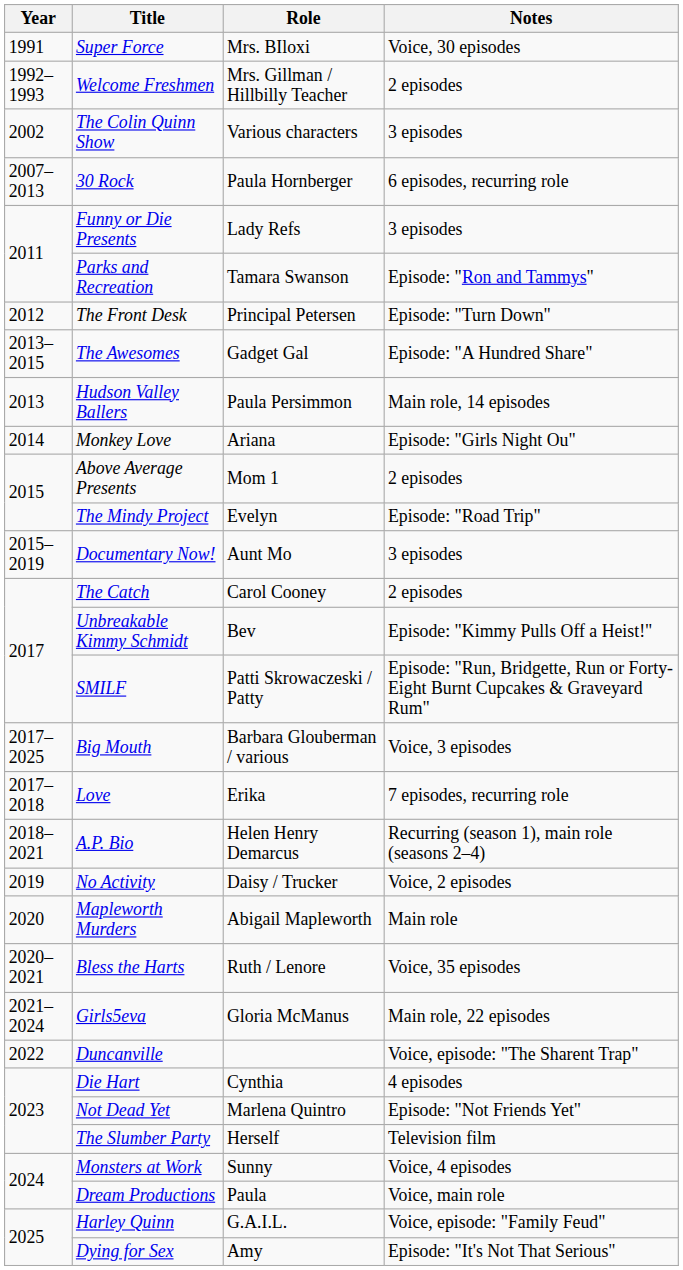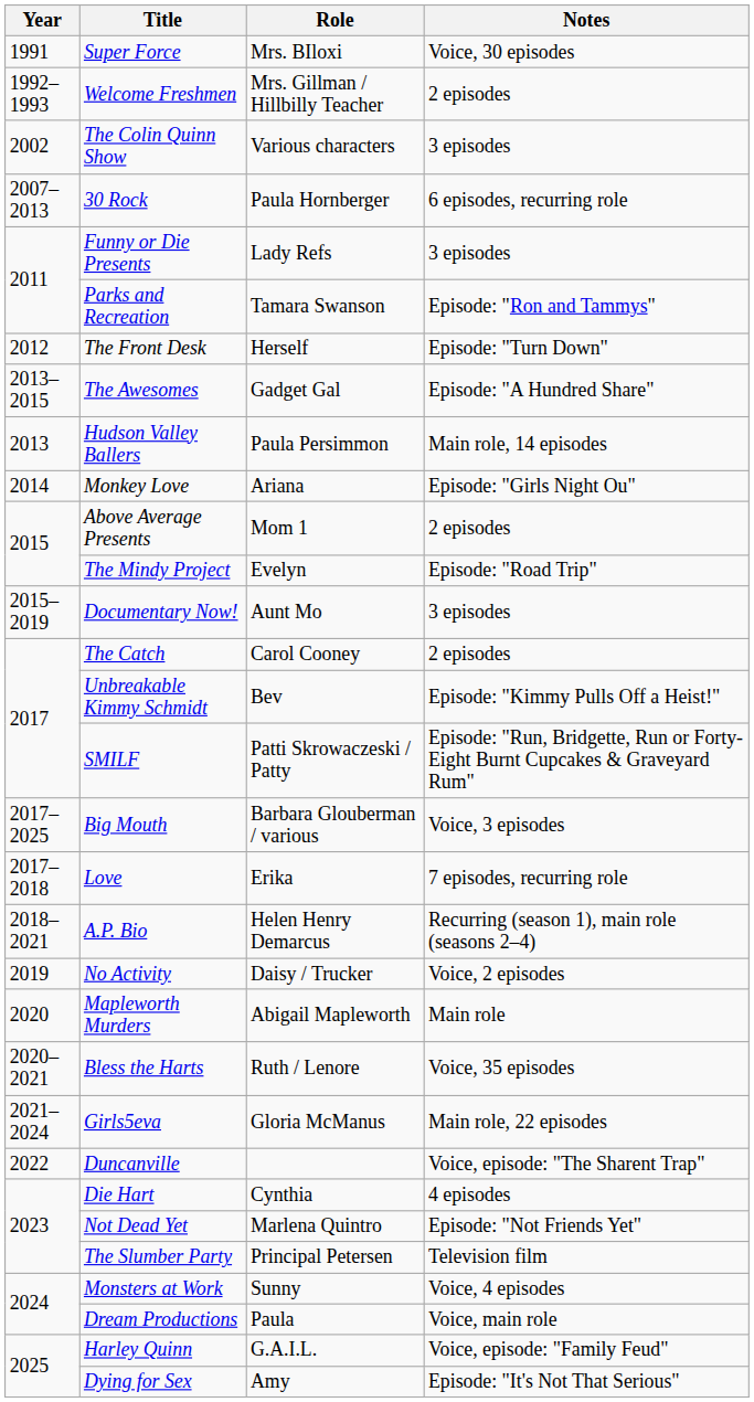 <table class="wikitable sortable">
 <tr>
 <th scope="col">Year</th>
 <th scope="col">Title</th>
 <th scope="col">Role</th>
 <th scope="col" class="unsortable">Notes</th>
 </tr>
 <tr>
 <td>1991</td>
 <td><em><a href='#'>Super Force</a></em></td>
 <td>Mrs. BIloxi</td>
 <td>Voice, 30 episodes</td>
 </tr>
 <tr>
 <td>1992–1993</td>
 <td><em><a href='#'>Welcome Freshmen</a></em></td>
 <td>Mrs. Gillman / Hillbilly Teacher</td>
 <td>2 episodes</td>
 </tr>
 <tr>
 <td>2002</td>
 <td><em><a href='#'>The Colin Quinn Show</a></em></td>
 <td>Various characters</td>
 <td>3 episodes</td>
 </tr>
 <tr>
 <td>2007–2013</td>
 <td><em><a href='#'>30 Rock</a></em></td>
 <td>Paula Hornberger</td>
 <td>6 episodes, recurring role</td>
 </tr>
 <tr>
 <td rowspan="2">2011</td>
 <td><em><a href='#'>Funny or Die Presents</a></em></td>
 <td>Lady Refs</td>
 <td>3 episodes</td>
 </tr>
 <tr>
 <td><em><a href='#'>Parks and Recreation</a></em></td>
 <td>Tamara Swanson</td>
 <td>Episode: "<a href='#'>Ron and Tammys</a>"</td>
 </tr>
 <tr>
 <td>2012</td>
 <td><em>The Front Desk</em></td>
-<td>Principal Petersen</td>
+<td>Herself</td>
 <td>Episode: "Turn Down"</td>
 </tr>
 <tr>
 <td>2013–2015</td>
 <td><em><a href='#'>The Awesomes</a></em></td>
 <td>Gadget Gal</td>
 <td>Episode: "A Hundred Share"</td>
 </tr>
 <tr>
 <td>2013</td>
 <td><em><a href='#'>Hudson Valley Ballers</a></em></td>
 <td>Paula Persimmon</td>
 <td>Main role, 14 episodes</td>
 </tr>
 <tr>
 <td>2014</td>
 <td><em>Monkey Love</em></td>
 <td>Ariana</td>
 <td>Episode: "Girls Night Ou"</td>
 </tr>
 <tr>
 <td rowspan="2">2015</td>
 <td><em>Above Average Presents</em></td>
 <td>Mom 1</td>
 <td>2 episodes</td>
 </tr>
 <tr>
 <td><em><a href='#'>The Mindy Project</a></em></td>
 <td>Evelyn</td>
 <td>Episode: "Road Trip"</td>
 </tr>
 <tr>
 <td>2015–2019</td>
 <td><em><a href='#'>Documentary Now!</a></em></td>
 <td>Aunt Mo</td>
 <td>3 episodes</td>
 </tr>
 <tr>
 <td rowspan="3">2017</td>
 <td><em><a href='#'>The Catch</a></em></td>
 <td>Carol Cooney</td>
 <td>2 episodes</td>
 </tr>
 <tr>
 <td><em><a href='#'>Unbreakable Kimmy Schmidt</a></em></td>
 <td>Bev</td>
 <td>Episode: "Kimmy Pulls Off a Heist!"</td>
 </tr>
 <tr>
 <td><em><a href='#'>SMILF</a></em></td>
 <td>Patti Skrowaczeski / Patty</td>
 <td>Episode: "Run, Bridgette, Run or Forty-Eight Burnt Cupcakes & Graveyard Rum"</td>
 </tr>
 <tr>
 <td>2017–2025</td>
 <td><a href='#'><em>Big Mouth</em></a></td>
 <td>Barbara Glouberman / various</td>
 <td>Voice, 3 episodes</td>
 </tr>
 <tr>
 <td>2017–2018</td>
 <td><a href='#'><em>Love</em></a></td>
 <td>Erika</td>
 <td>7 episodes, recurring role</td>
 </tr>
 <tr>
 <td>2018–2021</td>
 <td><em><a href='#'>A.P. Bio</a></em></td>
 <td>Helen Henry Demarcus</td>
 <td>Recurring (season 1), main role (seasons 2–4)</td>
 </tr>
 <tr>
 <td>2019</td>
 <td><a href='#'><em>No Activity</em></a></td>
 <td>Daisy / Trucker</td>
 <td>Voice, 2 episodes</td>
 </tr>
 <tr>
 <td>2020</td>
 <td><em><a href='#'>Mapleworth Murders</a></em></td>
 <td>Abigail Mapleworth</td>
 <td>Main role</td>
 </tr>
 <tr>
 <td>2020–2021</td>
 <td><em><a href='#'>Bless the Harts</a></em></td>
 <td>Ruth / Lenore</td>
 <td>Voice, 35 episodes</td>
 </tr>
 <tr>
 <td>2021–2024</td>
 <td><em><a href='#'>Girls5eva</a></em></td>
 <td>Gloria McManus</td>
 <td>Main role, 22 episodes</td>
 </tr>
 <tr>
 <td>2022</td>
 <td><em><a href='#'>Duncanville</a></em></td>
 <td></td>
 <td>Voice, episode: "The Sharent Trap"</td>
 </tr>
 <tr>
 <td rowspan="3">2023</td>
 <td><em><a href='#'>Die Hart</a></em></td>
 <td>Cynthia</td>
 <td>4 episodes</td>
 </tr>
 <tr>
 <td><em><a href='#'>Not Dead Yet</a></em></td>
 <td>Marlena Quintro</td>
 <td>Episode: "Not Friends Yet"</td>
 </tr>
 <tr>
 <td><em><a href='#'>The Slumber Party</a></em></td>
-<td>Herself</td>
+<td>Principal Petersen</td>
 <td>Television film</td>
 </tr>
 <tr>
 <td rowspan="2">2024</td>
 <td><em><a href='#'>Monsters at Work</a></em></td>
 <td>Sunny</td>
 <td>Voice, 4 episodes</td>
 </tr>
 <tr>
 <td><em><a href='#'>Dream Productions</a></em></td>
 <td>Paula</td>
 <td>Voice, main role</td>
 </tr>
 <tr>
 <td rowspan="2">2025</td>
 <td><em><a href='#'>Harley Quinn</a></em></td>
 <td>G.A.I.L.</td>
 <td>Voice, episode: "Family Feud"</td>
 </tr>
 <tr>
 <td><em><a href='#'>Dying for Sex</a></em></td>
 <td>Amy</td>
 <td>Episode: "It's Not That Serious"</td>
 </tr>
 </table>
